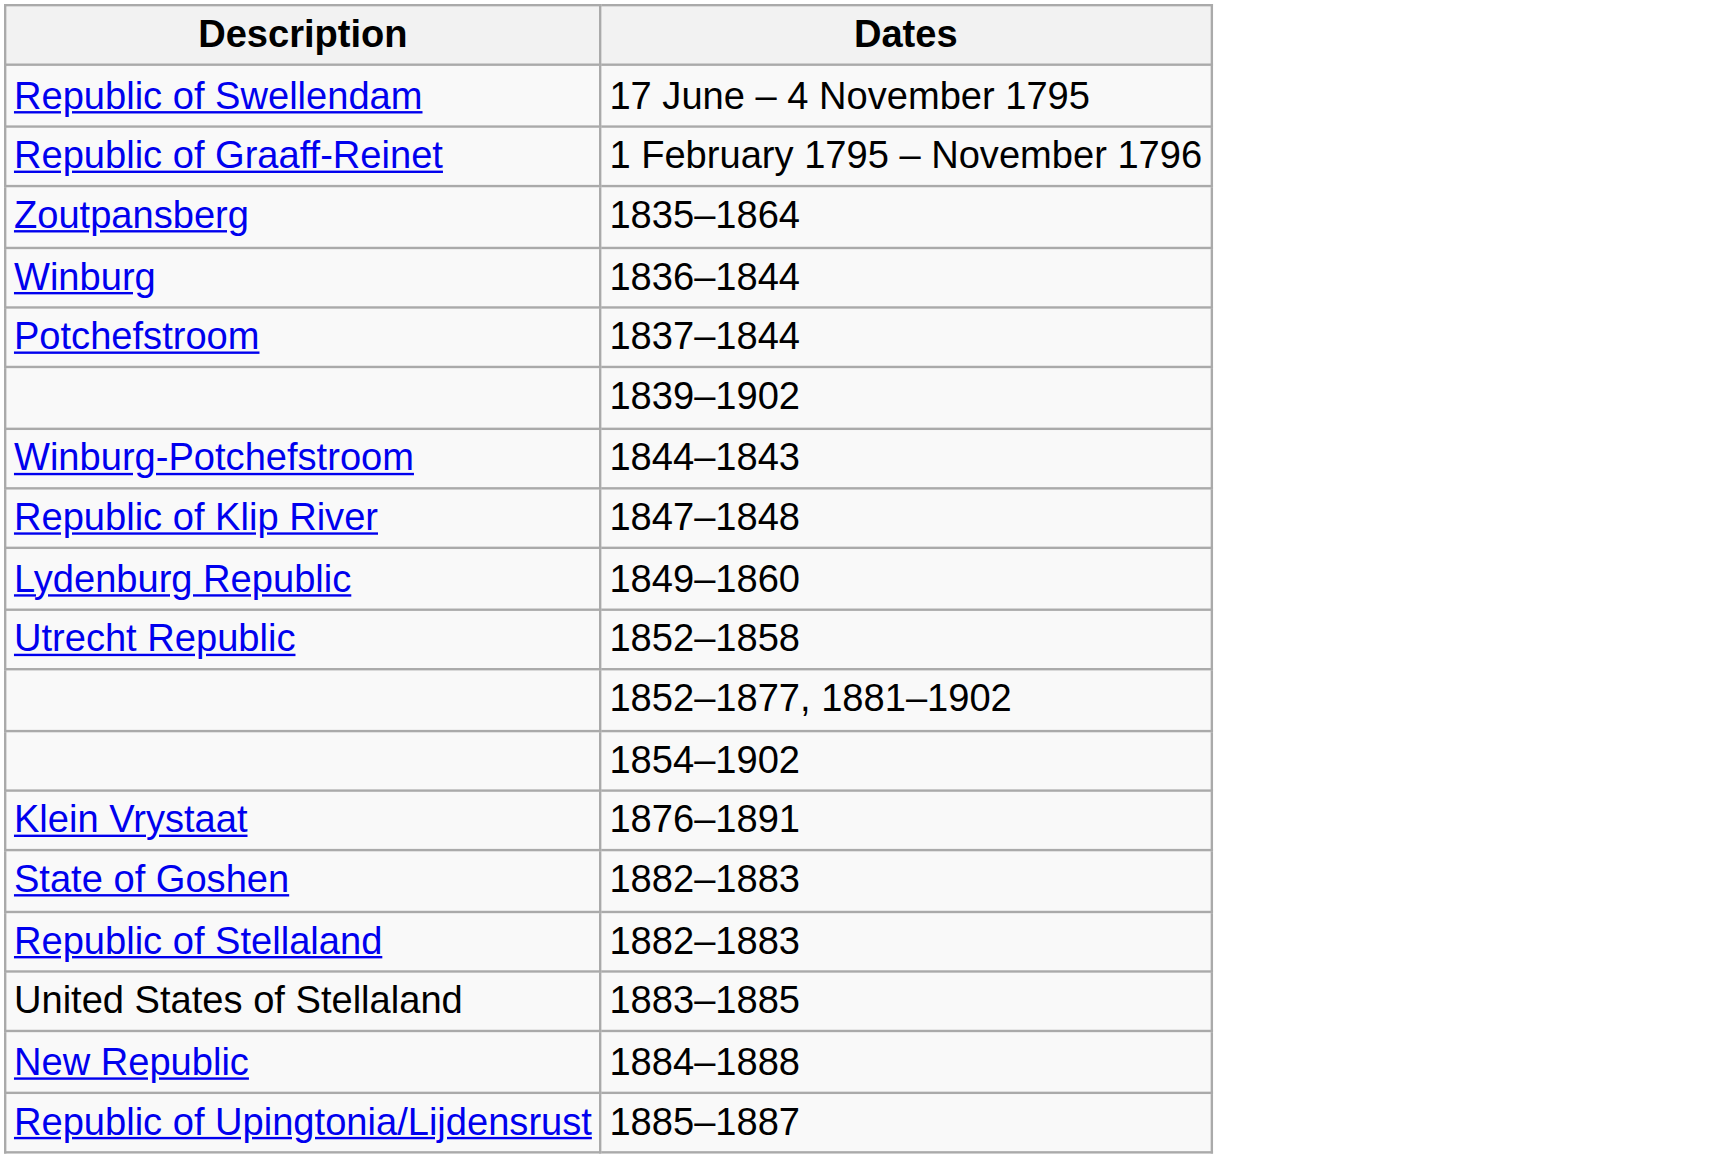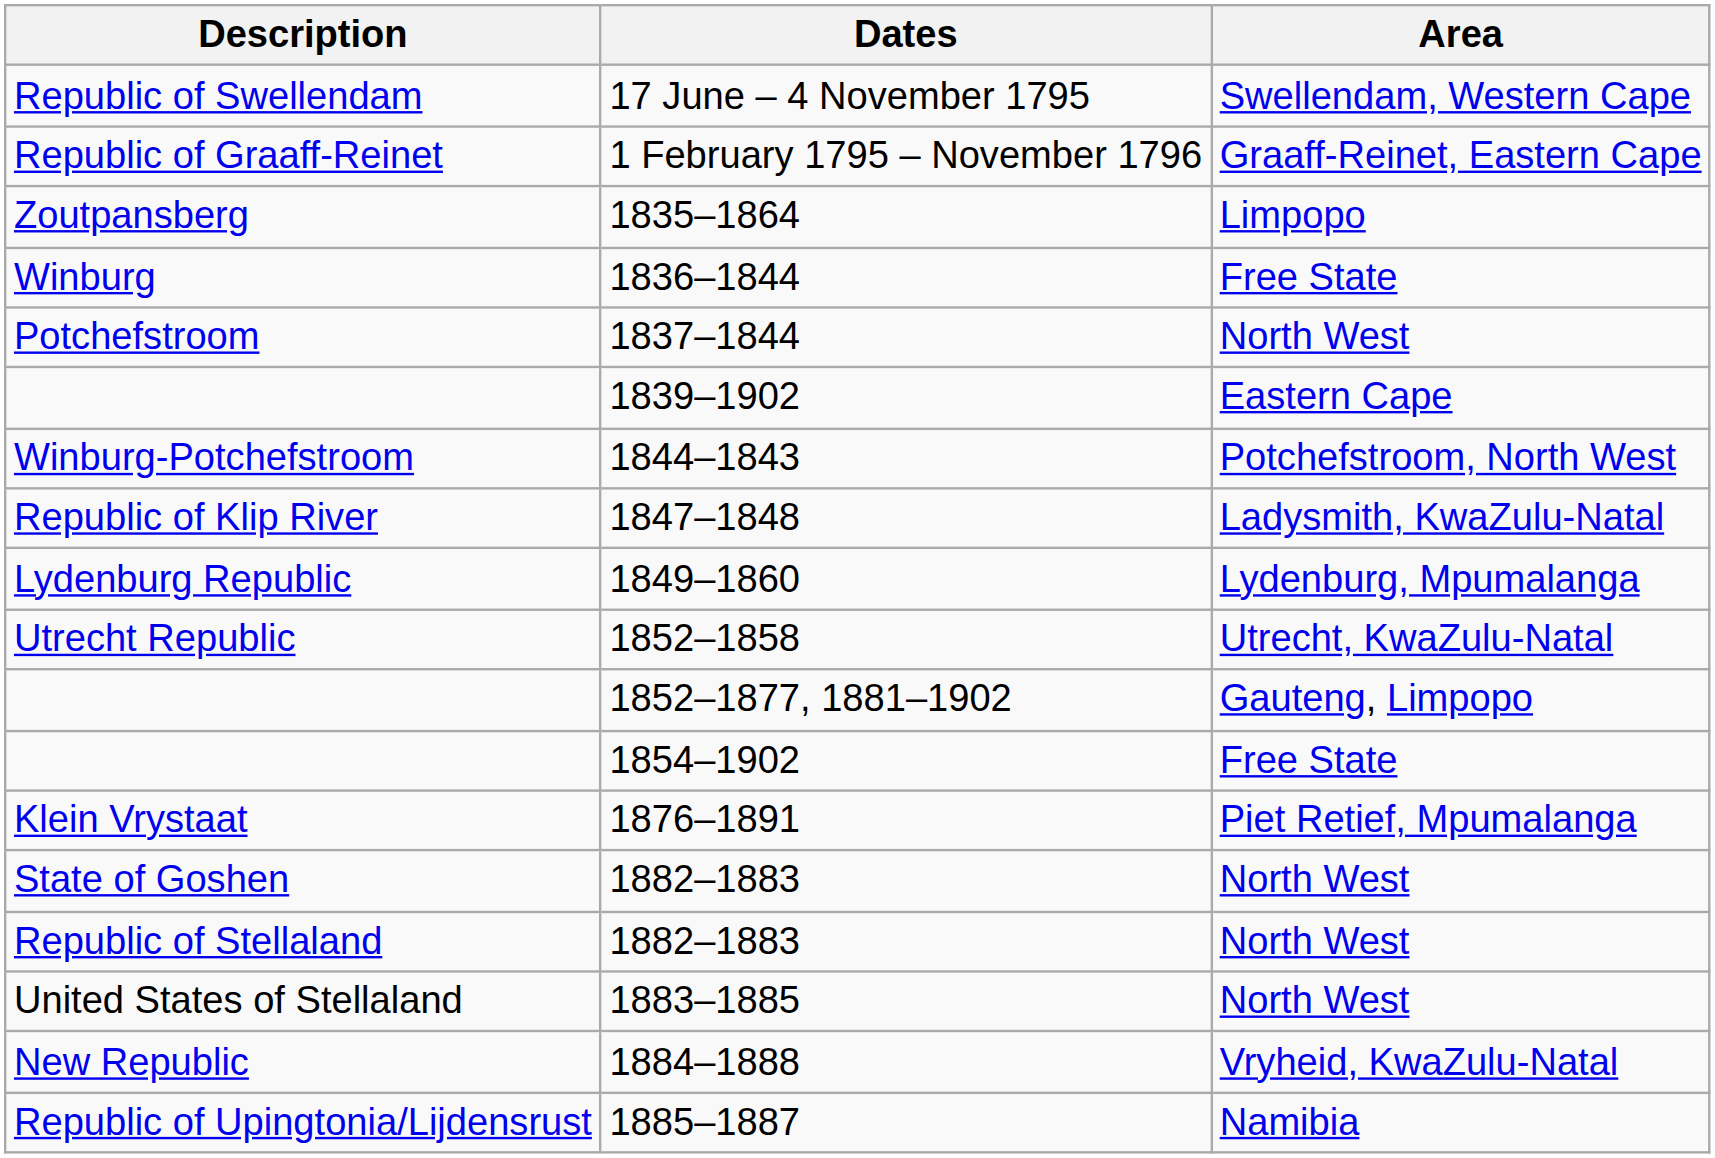 <table class="wikitable">
 <tr>
 <th>Description</th>
 <th>Dates</th>
+<th>Area</th>
 </tr>
 <tr>
 <td> <a href='#'>Republic of Swellendam</a></td>
 <td>17 June – 4 November 1795</td>
+<td><a href='#'>Swellendam, Western Cape</a></td>
 </tr>
 <tr>
 <td> <a href='#'>Republic of Graaff-Reinet</a></td>
 <td>1 February 1795 – November 1796</td>
+<td><a href='#'>Graaff-Reinet, Eastern Cape</a></td>
 </tr>
 <tr>
 <td> <a href='#'>Zoutpansberg</a></td>
 <td>1835–1864</td>
+<td><a href='#'>Limpopo</a></td>
 </tr>
 <tr>
 <td> <a href='#'>Winburg</a></td>
 <td>1836–1844</td>
+<td><a href='#'>Free State</a></td>
 </tr>
 <tr>
 <td> <a href='#'>Potchefstroom</a></td>
 <td>1837–1844</td>
+<td><a href='#'>North West</a></td>
 </tr>
 <tr>
 <td></td>
 <td>1839–1902</td>
+<td><a href='#'>Eastern Cape</a></td>
 </tr>
 <tr>
 <td> <a href='#'>Winburg-Potchefstroom</a></td>
 <td>1844–1843</td>
+<td><a href='#'>Potchefstroom, North West</a></td>
 </tr>
 <tr>
 <td> <a href='#'>Republic of Klip River</a></td>
 <td>1847–1848</td>
+<td><a href='#'>Ladysmith, KwaZulu-Natal</a></td>
 </tr>
 <tr>
 <td> <a href='#'>Lydenburg Republic</a></td>
 <td>1849–1860</td>
+<td><a href='#'>Lydenburg, Mpumalanga</a></td>
 </tr>
 <tr>
 <td> <a href='#'>Utrecht Republic</a></td>
 <td>1852–1858</td>
+<td><a href='#'>Utrecht, KwaZulu-Natal</a></td>
 </tr>
 <tr>
 <td></td>
 <td>1852–1877, 1881–1902</td>
+<td><a href='#'>Gauteng</a>, <a href='#'>Limpopo</a></td>
 </tr>
 <tr>
 <td></td>
 <td>1854–1902</td>
+<td><a href='#'>Free State</a></td>
 </tr>
 <tr>
 <td> <a href='#'>Klein Vrystaat</a></td>
 <td>1876–1891</td>
+<td><a href='#'>Piet Retief, Mpumalanga</a></td>
 </tr>
 <tr>
 <td> <a href='#'>State of Goshen</a></td>
 <td>1882–1883</td>
+<td><a href='#'>North West</a></td>
 </tr>
 <tr>
 <td> <a href='#'>Republic of Stellaland</a></td>
 <td>1882–1883</td>
+<td><a href='#'>North West</a></td>
 </tr>
 <tr>
 <td> United States of Stellaland</td>
 <td>1883–1885</td>
+<td><a href='#'>North West</a></td>
 </tr>
 <tr>
 <td> <a href='#'>New Republic</a></td>
 <td>1884–1888</td>
+<td><a href='#'>Vryheid, KwaZulu-Natal</a></td>
 </tr>
 <tr>
 <td> <a href='#'>Republic of Upingtonia/Lijdensrust</a></td>
 <td>1885–1887</td>
+<td><a href='#'>Namibia</a></td>
 </tr>
 </table>
